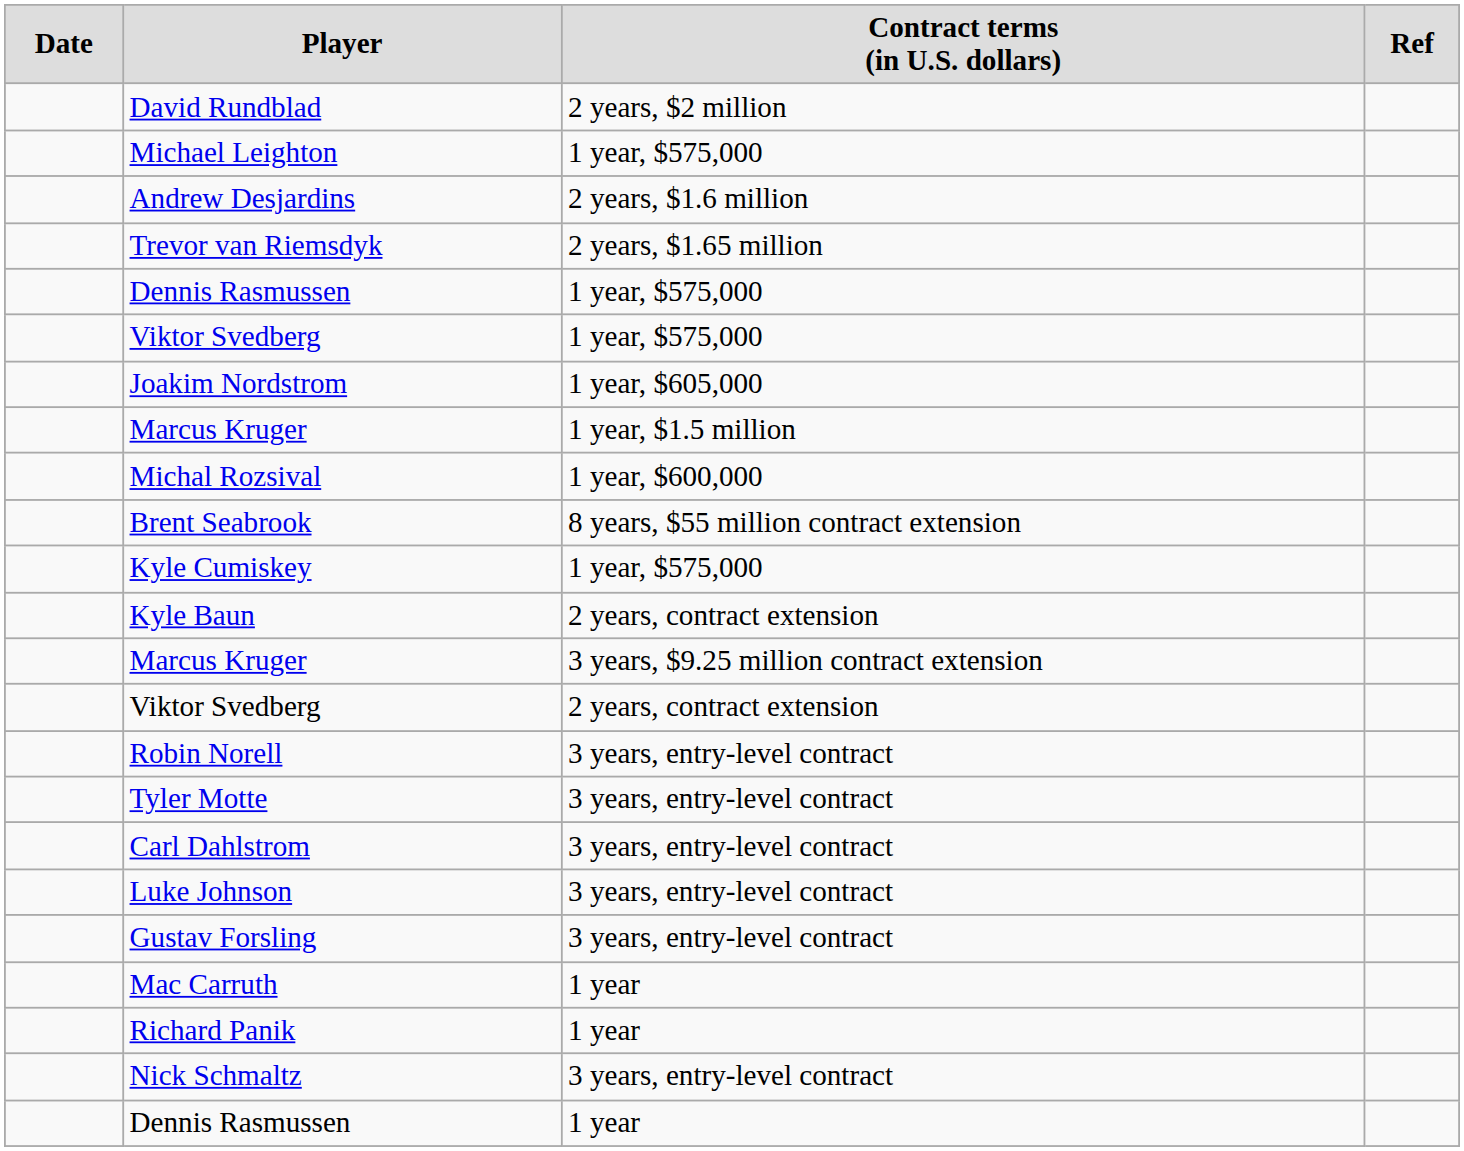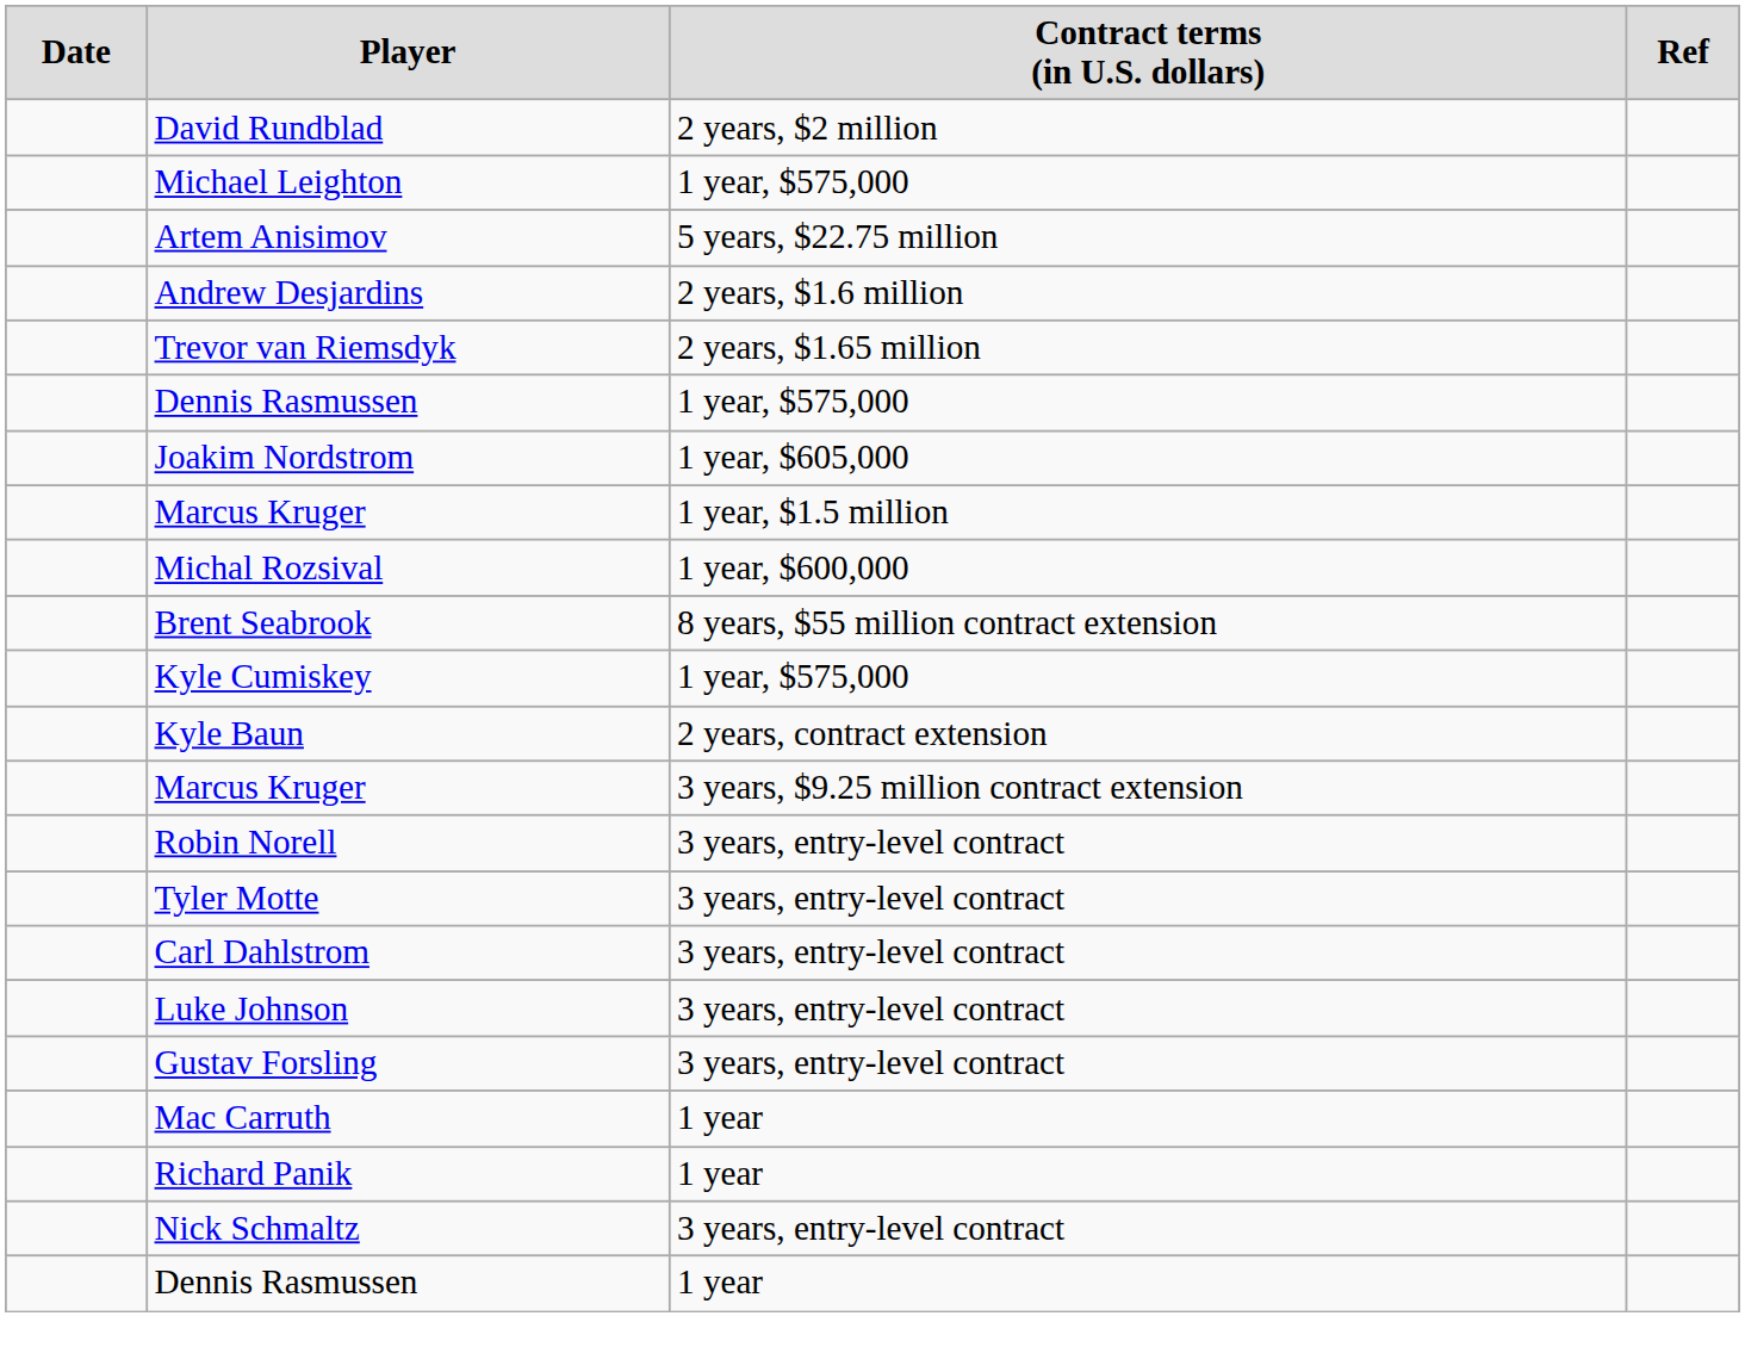 <table class="wikitable" style="border-collapse: collapse; width: 50em; padding: 3;">
 <tr align="center" bgcolor="#dddddd">
 <td><strong>Date</strong></td>
 <td><strong>Player</strong></td>
 <td><strong>Contract terms</strong><br><strong>(in U.S. dollars)</strong></td>
 <td><strong>Ref</strong></td>
 </tr>
 <tr>
 <td></td>
 <td><a href='#'>David Rundblad</a></td>
 <td>2 years, $2 million</td>
 <td></td>
 </tr>
 <tr>
 <td></td>
 <td><a href='#'>Michael Leighton</a></td>
 <td>1 year, $575,000</td>
 <td></td>
 </tr>
 <tr>
 <td></td>
+<td><a href='#'>Artem Anisimov</a></td>
+<td>5 years, $22.75 million</td>
+<td></td>
+</tr>
+<tr>
+<td></td>
 <td><a href='#'>Andrew Desjardins</a></td>
 <td>2 years, $1.6 million</td>
 <td></td>
 </tr>
 <tr>
 <td></td>
 <td><a href='#'>Trevor van Riemsdyk</a></td>
 <td>2 years, $1.65 million</td>
 <td></td>
 </tr>
 <tr>
 <td></td>
 <td><a href='#'>Dennis Rasmussen</a></td>
-<td>1 year, $575,000</td>
-<td></td>
-</tr>
-<tr>
-<td></td>
-<td><a href='#'>Viktor Svedberg</a></td>
 <td>1 year, $575,000</td>
 <td></td>
 </tr>
 <tr>
 <td></td>
 <td><a href='#'>Joakim Nordstrom</a></td>
 <td>1 year, $605,000</td>
 <td></td>
 </tr>
 <tr>
 <td></td>
 <td><a href='#'>Marcus Kruger</a></td>
 <td>1 year, $1.5 million</td>
 <td></td>
 </tr>
 <tr>
 <td></td>
 <td><a href='#'>Michal Rozsival</a></td>
 <td>1 year, $600,000</td>
 <td></td>
 </tr>
 <tr>
 <td></td>
 <td><a href='#'>Brent Seabrook</a></td>
 <td>8 years, $55 million contract extension</td>
 <td></td>
 </tr>
 <tr>
 <td></td>
 <td><a href='#'>Kyle Cumiskey</a></td>
 <td>1 year, $575,000</td>
 <td></td>
 </tr>
 <tr>
 <td></td>
 <td><a href='#'>Kyle Baun</a></td>
 <td>2 years, contract extension</td>
 <td></td>
 </tr>
 <tr>
 <td></td>
 <td><a href='#'>Marcus Kruger</a></td>
 <td>3 years, $9.25 million contract extension</td>
-<td></td>
-</tr>
-<tr>
-<td></td>
-<td>Viktor Svedberg</td>
-<td>2 years, contract extension</td>
 <td></td>
 </tr>
 <tr>
 <td></td>
 <td><a href='#'>Robin Norell</a></td>
 <td>3 years, entry-level contract</td>
 <td></td>
 </tr>
 <tr>
 <td></td>
 <td><a href='#'>Tyler Motte</a></td>
 <td>3 years, entry-level contract</td>
 <td></td>
 </tr>
 <tr>
 <td></td>
 <td><a href='#'>Carl Dahlstrom</a></td>
 <td>3 years, entry-level contract</td>
 <td></td>
 </tr>
 <tr>
 <td></td>
 <td><a href='#'>Luke Johnson</a></td>
 <td>3 years, entry-level contract</td>
 <td></td>
 </tr>
 <tr>
 <td></td>
 <td><a href='#'>Gustav Forsling</a></td>
 <td>3 years, entry-level contract</td>
 <td></td>
 </tr>
 <tr>
 <td></td>
 <td><a href='#'>Mac Carruth</a></td>
 <td>1 year</td>
 <td></td>
 </tr>
 <tr>
 <td></td>
 <td><a href='#'>Richard Panik</a></td>
 <td>1 year</td>
 <td></td>
 </tr>
 <tr>
 <td></td>
 <td><a href='#'>Nick Schmaltz</a></td>
 <td>3 years, entry-level contract</td>
 <td></td>
 </tr>
 <tr>
 <td></td>
 <td>Dennis Rasmussen</td>
 <td>1 year</td>
 <td></td>
 </tr>
 </table>
